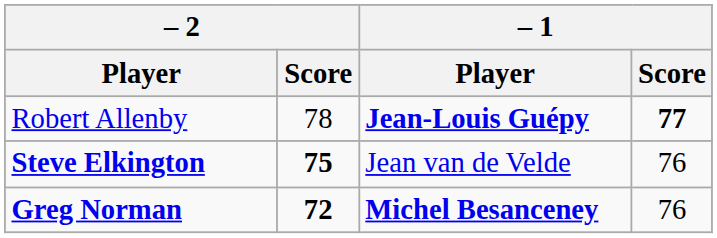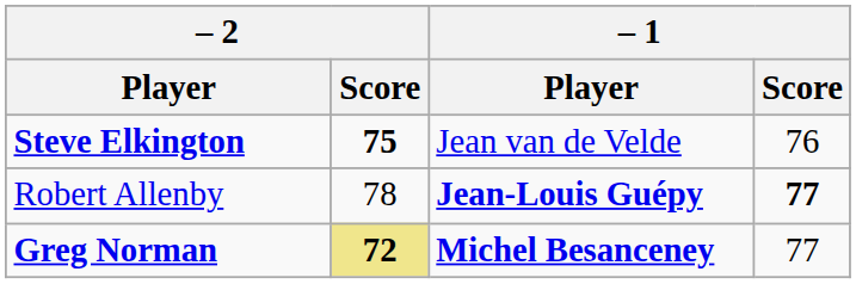 <table class=wikitable>
 <tr>
 <th colspan=2> – 2</th>
 <th colspan=2> – 1</th>
 </tr>
 <tr>
 <th width=145>Player</th>
 <th>Score</th>
 <th width=145>Player</th>
 <th>Score</th>
 </tr>
 <tr>
+<td><strong><a href='#'>Steve Elkington</a></strong></td>
+<td align=center><strong>75</strong></td>
+<td><a href='#'>Jean van de Velde</a></td>
+<td align=center>76</td>
+</tr>
+<tr>
 <td><a href='#'>Robert Allenby</a></td>
 <td align=center>78</td>
 <td><strong><a href='#'>Jean-Louis Guépy</a></strong></td>
 <td align=center><strong>77</strong></td>
 </tr>
 <tr>
-<td><strong><a href='#'>Steve Elkington</a></strong></td>
-<td align=center><strong>75</strong></td>
-<td><a href='#'>Jean van de Velde</a></td>
-<td align=center>76</td>
-</tr>
-<tr>
 <td><strong><a href='#'>Greg Norman</a></strong></td>
-<td align=center><strong>72</strong></td>
+<td align=center style="background: khaki;"><strong>72</strong></td>
 <td><strong><a href='#'>Michel Besanceney</a></strong></td>
-<td align=center>76</td>
+<td align=center>77</td>
 </tr>
 </table>
